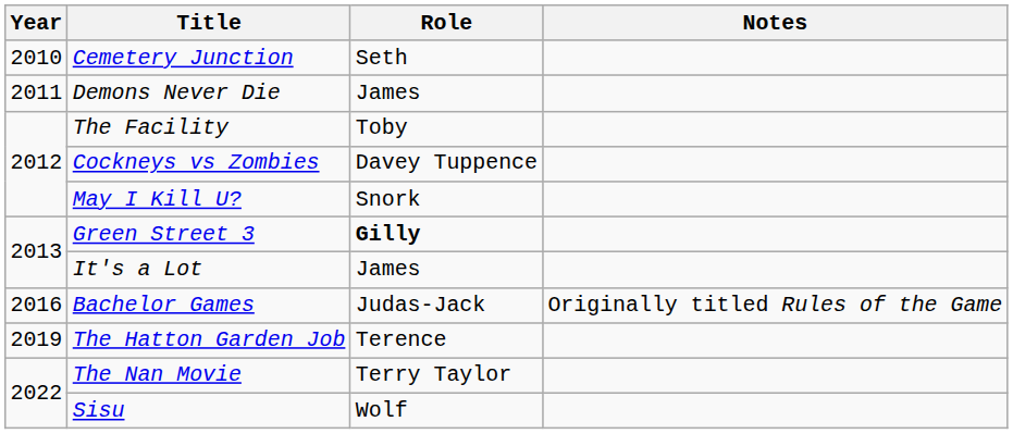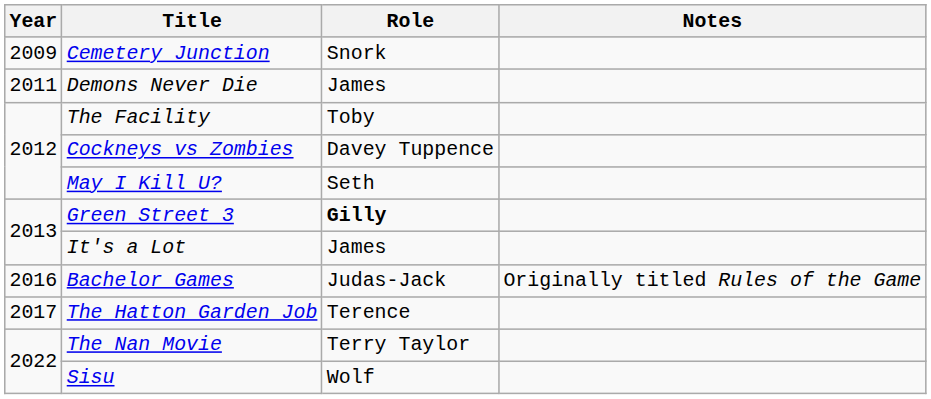 <table class="wikitable">
 <tr>
 <th>Year</th>
 <th>Title</th>
 <th>Role</th>
 <th>Notes</th>
 </tr>
 <tr>
-<td>2010</td>
+<td>2009</td>
 <td><em><a href='#'>Cemetery Junction</a></em></td>
-<td>Seth</td>
+<td>Snork</td>
 <td></td>
 </tr>
 <tr>
 <td>2011</td>
 <td><em>Demons Never Die</em></td>
 <td>James</td>
 <td></td>
 </tr>
 <tr>
 <td rowspan="3">2012</td>
 <td><em>The Facility</em></td>
 <td>Toby</td>
 <td></td>
 </tr>
 <tr>
 <td><em><a href='#'>Cockneys vs Zombies</a></em></td>
 <td>Davey Tuppence</td>
 <td></td>
 </tr>
 <tr>
 <td><em><a href='#'>May I Kill U?</a></em></td>
-<td>Snork</td>
+<td>Seth</td>
 <td></td>
 </tr>
 <tr>
 <td rowspan="2">2013</td>
 <td><em><a href='#'>Green Street 3</a></em></td>
 <td><strong>Gilly</strong></td>
 <td></td>
 </tr>
 <tr>
 <td><em>It's a Lot</em></td>
 <td>James</td>
 <td></td>
 </tr>
 <tr>
 <td>2016</td>
 <td><em><a href='#'>Bachelor Games</a></em></td>
 <td>Judas-Jack</td>
 <td>Originally titled <em>Rules of the Game</em></td>
 </tr>
 <tr>
-<td>2019</td>
+<td>2017</td>
 <td><em><a href='#'>The Hatton Garden Job</a></em></td>
 <td>Terence</td>
 <td></td>
 </tr>
 <tr>
 <td rowspan="2">2022</td>
 <td><em><a href='#'>The Nan Movie</a></em></td>
 <td>Terry Taylor</td>
 <td></td>
 </tr>
 <tr>
 <td><em><a href='#'>Sisu</a></em></td>
 <td>Wolf</td>
 <td></td>
 </tr>
 </table>
